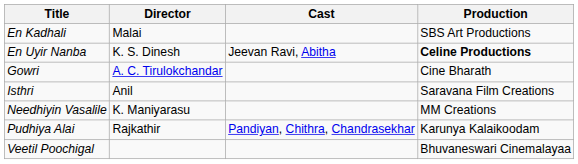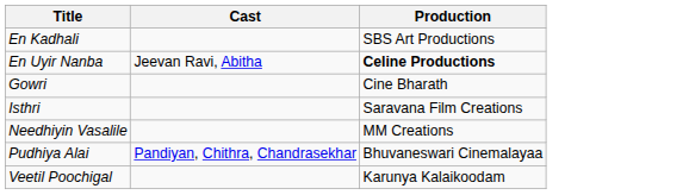 <table class="wikitable sortable">
 <tr>
 <th>Title</th>
-<th>Director</th>
 <th>Cast</th>
 <th>Production</th>
 </tr>
 <tr>
 <td><em>En Kadhali</em></td>
-<td>Malai</td>
 <td></td>
 <td>SBS Art Productions</td>
 </tr>
 <tr>
 <td><em>En Uyir Nanba</em></td>
-<td>K. S. Dinesh</td>
 <td>Jeevan Ravi, <a href='#'>Abitha</a></td>
 <td><strong>Celine Productions</strong></td>
 </tr>
 <tr>
 <td><em>Gowri</em></td>
-<td><a href='#'>A. C. Tirulokchandar</a></td>
 <td></td>
 <td>Cine Bharath</td>
 </tr>
 <tr>
 <td><em>Isthri</em></td>
-<td>Anil</td>
 <td></td>
 <td>Saravana Film Creations</td>
 </tr>
 <tr>
 <td><em>Needhiyin Vasalile</em></td>
-<td>K. Maniyarasu</td>
 <td></td>
 <td>MM Creations</td>
 </tr>
 <tr>
 <td><em>Pudhiya Alai</em></td>
-<td>Rajkathir</td>
 <td><a href='#'>Pandiyan</a>, <a href='#'>Chithra</a>, <a href='#'>Chandrasekhar</a></td>
-<td>Karunya Kalaikoodam</td>
+<td>Bhuvaneswari Cinemalayaa</td>
 </tr>
 <tr>
 <td><em>Veetil Poochigal</em></td>
 <td></td>
-<td></td>
-<td>Bhuvaneswari Cinemalayaa</td>
+<td>Karunya Kalaikoodam</td>
 </tr>
 </table>
